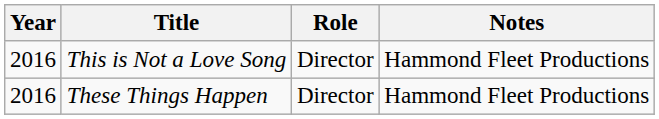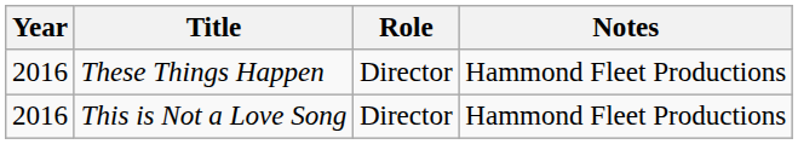 <table class="wikitable">
 <tr>
 <th>Year</th>
 <th>Title</th>
 <th>Role</th>
 <th>Notes</th>
 </tr>
 <tr>
 <td>2016</td>
-<td><em>This is Not a Love Song</em></td>
+<td><em>These Things Happen</em></td>
 <td>Director</td>
 <td>Hammond Fleet Productions</td>
 </tr>
 <tr>
 <td>2016</td>
-<td><em>These Things Happen</em></td>
+<td><em>This is Not a Love Song</em></td>
 <td>Director</td>
 <td>Hammond Fleet Productions</td>
 </tr>
 </table>
